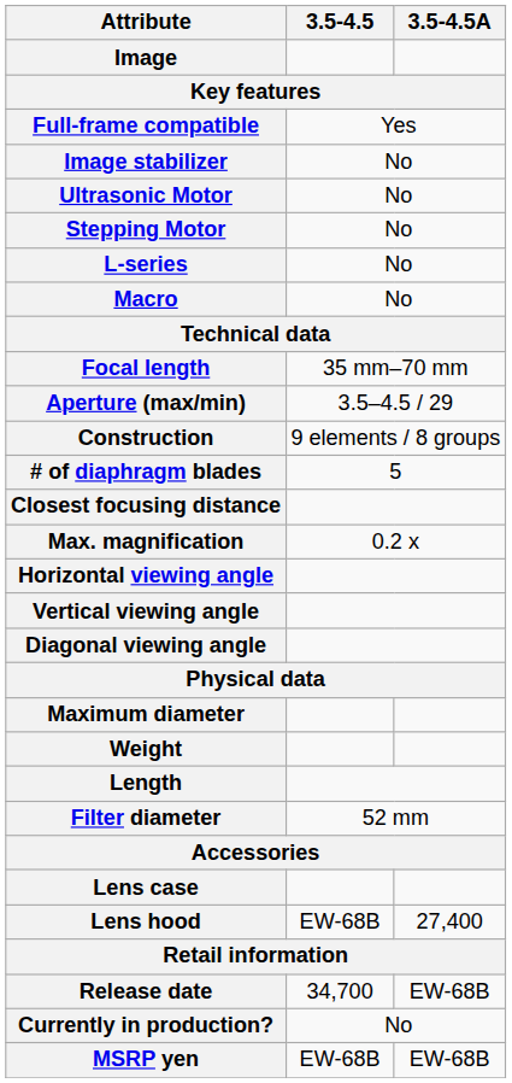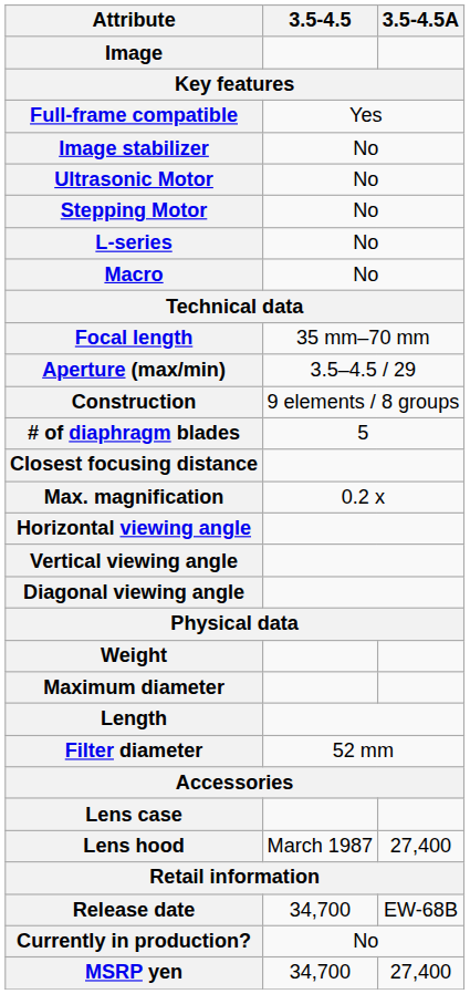 <table class="wikitable" style="margin:1em auto; text-align:center">
 <tr>
 <th>Attribute</th>
 <th>3.5-4.5</th>
 <th>3.5-4.5A</th>
 </tr>
 <tr>
 <th>Image</th>
 <td></td>
 <td></td>
 </tr>
 <tr>
 <th colspan=3>Key features</th>
 </tr>
 <tr>
 <th><a href='#'>Full-frame compatible</a></th>
 <td colspan=2> Yes</td>
 </tr>
 <tr>
 <th><a href='#'>Image stabilizer</a></th>
 <td colspan=2> No</td>
 </tr>
 <tr>
 <th><a href='#'>Ultrasonic Motor</a></th>
 <td colspan=2> No</td>
 </tr>
 <tr>
 <th><a href='#'>Stepping Motor</a></th>
 <td colspan=2> No</td>
 </tr>
 <tr>
 <th><a href='#'>L-series</a></th>
 <td colspan=2> No</td>
 </tr>
 <tr>
 <th><a href='#'>Macro</a></th>
 <td colspan=2> No</td>
 </tr>
 <tr>
 <th colspan=3>Technical data</th>
 </tr>
 <tr>
 <th><a href='#'>Focal length</a></th>
 <td colspan=2>35 mm–70 mm</td>
 </tr>
 <tr>
 <th><a href='#'>Aperture</a> (max/min)</th>
 <td colspan=2>3.5–4.5 / 29</td>
 </tr>
 <tr>
 <th>Construction</th>
 <td colspan=2>9 elements / 8 groups</td>
 </tr>
 <tr>
 <th># of <a href='#'>diaphragm</a> blades</th>
 <td colspan=2>5</td>
 </tr>
 <tr>
 <th>Closest focusing distance</th>
 <td colspan=2></td>
 </tr>
 <tr>
 <th>Max. magnification</th>
 <td colspan=2>0.2 x</td>
 </tr>
 <tr>
 <th>Horizontal <a href='#'>viewing angle</a></th>
 <td colspan=2></td>
 </tr>
 <tr>
 <th>Vertical viewing angle</th>
 <td colspan=2></td>
 </tr>
 <tr>
 <th>Diagonal viewing angle</th>
 <td colspan=2></td>
 </tr>
 <tr>
 <th colspan=3>Physical data</th>
 </tr>
 <tr>
-<th>Maximum diameter</th>
+<th>Weight</th>
 <td></td>
 <td></td>
 </tr>
 <tr>
-<th>Weight</th>
+<th>Maximum diameter</th>
 <td></td>
 <td></td>
 </tr>
 <tr>
 <th>Length</th>
 <td colspan=2></td>
 </tr>
 <tr>
 <th><a href='#'>Filter</a> diameter</th>
 <td colspan=2>52 mm</td>
 </tr>
 <tr>
 <th colspan=3>Accessories</th>
 </tr>
 <tr>
 <th>Lens case</th>
 <td></td>
 <td></td>
 </tr>
 <tr>
 <th>Lens hood</th>
-<td>EW-68B</td>
+<td>March 1987</td>
 <td>27,400</td>
 </tr>
 <tr>
 <th colspan=3>Retail information</th>
 </tr>
 <tr>
 <th>Release date</th>
 <td>34,700</td>
 <td>EW-68B</td>
 </tr>
 <tr>
 <th>Currently in production?</th>
 <td colspan=2> No</td>
 </tr>
 <tr>
 <th><a href='#'>MSRP</a> yen</th>
-<td>EW-68B</td>
-<td>EW-68B</td>
+<td>34,700</td>
+<td>27,400</td>
 </tr>
 </table>
